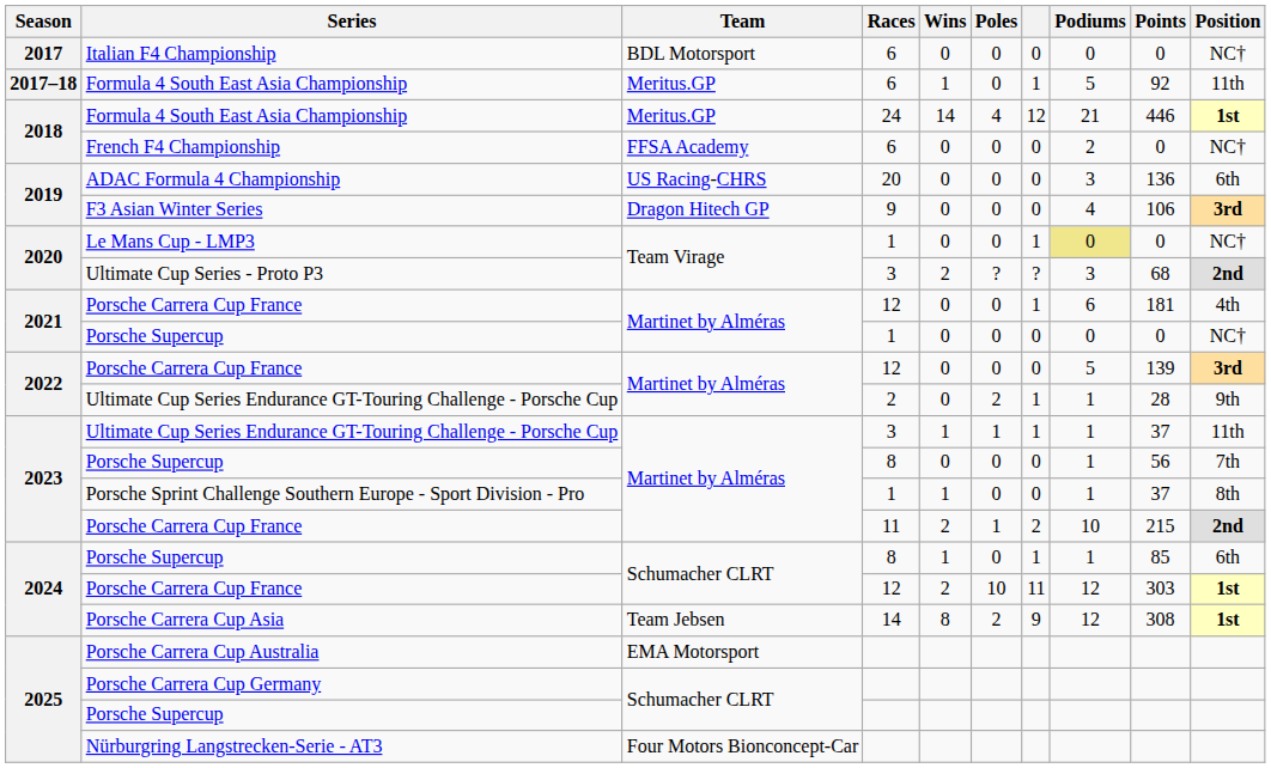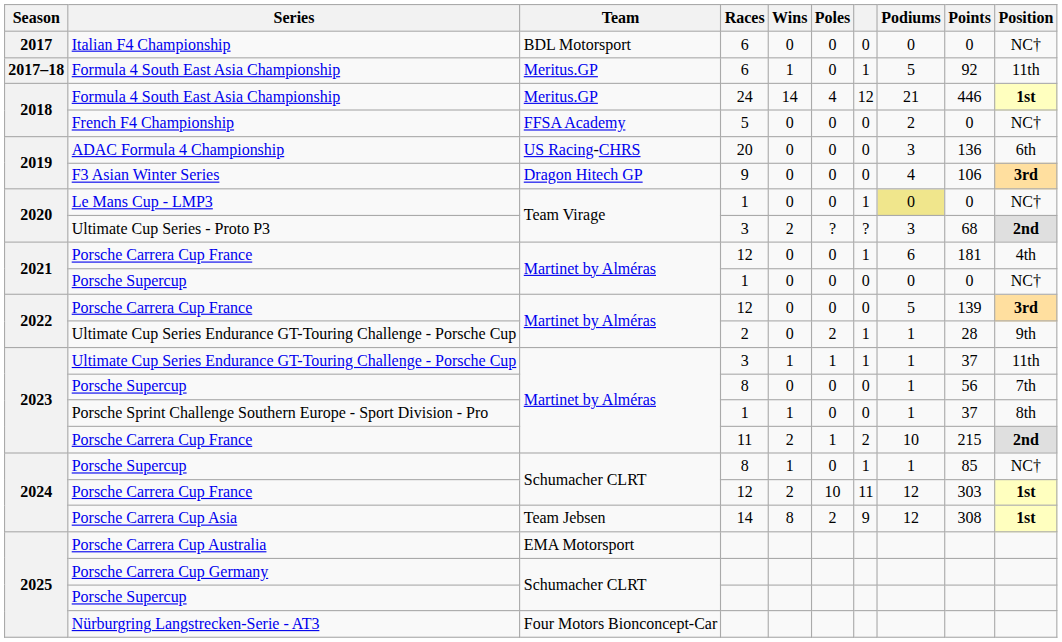 <table class="wikitable" style="font-size: 90%; text-align:center">
 <tr>
 <th>Season</th>
 <th>Series</th>
 <th>Team</th>
 <th>Races</th>
 <th>Wins</th>
 <th>Poles</th>
 <th></th>
 <th>Podiums</th>
 <th>Points</th>
 <th>Position</th>
 </tr>
 <tr>
 <th>2017</th>
 <td align=left><a href='#'>Italian F4 Championship</a></td>
 <td align=left>BDL Motorsport</td>
 <td>6</td>
 <td>0</td>
 <td>0</td>
 <td>0</td>
 <td>0</td>
 <td>0</td>
 <td>NC†</td>
 </tr>
 <tr>
 <th>2017–18</th>
 <td align=left><a href='#'>Formula 4 South East Asia Championship</a></td>
 <td align=left><a href='#'>Meritus.GP</a></td>
 <td>6</td>
 <td>1</td>
 <td>0</td>
 <td>1</td>
 <td>5</td>
 <td>92</td>
 <td>11th</td>
 </tr>
 <tr>
 <th rowspan="2">2018</th>
 <td align="left"><a href='#'>Formula 4 South East Asia Championship</a></td>
 <td align="left"><a href='#'>Meritus.GP</a></td>
 <td>24</td>
 <td>14</td>
 <td>4</td>
 <td>12</td>
 <td>21</td>
 <td>446</td>
 <td style="background:#FFFFBF;"><strong>1st</strong></td>
 </tr>
 <tr>
 <td align="left"><a href='#'>French F4 Championship</a></td>
 <td align="left"><a href='#'>FFSA Academy</a></td>
-<td>6</td>
+<td>5</td>
 <td>0</td>
 <td>0</td>
 <td>0</td>
 <td>2</td>
 <td>0</td>
 <td>NC†</td>
 </tr>
 <tr>
 <th rowspan="2">2019</th>
 <td align="left"><a href='#'>ADAC Formula 4 Championship</a></td>
 <td align="left"><a href='#'>US Racing</a>-<a href='#'>CHRS</a></td>
 <td>20</td>
 <td>0</td>
 <td>0</td>
 <td>0</td>
 <td>3</td>
 <td>136</td>
 <td>6th</td>
 </tr>
 <tr>
 <td align="left"><a href='#'>F3 Asian Winter Series</a></td>
 <td align="left"><a href='#'>Dragon Hitech GP</a></td>
 <td>9</td>
 <td>0</td>
 <td>0</td>
 <td>0</td>
 <td>4</td>
 <td>106</td>
 <td style="background:#FFDF9F;"><strong>3rd</strong></td>
 </tr>
 <tr>
 <th rowspan="2">2020</th>
 <td align=left><a href='#'>Le Mans Cup - LMP3</a></td>
 <td rowspan="2" align=left>Team Virage</td>
 <td>1</td>
 <td>0</td>
 <td>0</td>
 <td>1</td>
 <td style="background: khaki;">0</td>
 <td>0</td>
 <td>NC†</td>
 </tr>
 <tr>
 <td align="left">Ultimate Cup Series - Proto P3</td>
 <td>3</td>
 <td>2</td>
 <td>?</td>
 <td>?</td>
 <td>3</td>
 <td>68</td>
 <td align="center" style="background:#dfdfdf;"><strong>2nd</strong></td>
 </tr>
 <tr>
 <th rowspan="2">2021</th>
 <td align="left"><a href='#'>Porsche Carrera Cup France</a></td>
 <td rowspan="2" align="left"><a href='#'>Martinet by Alméras</a></td>
 <td>12</td>
 <td>0</td>
 <td>0</td>
 <td>1</td>
 <td>6</td>
 <td>181</td>
 <td align="center">4th</td>
 </tr>
 <tr>
 <td align=left><a href='#'>Porsche Supercup</a></td>
 <td>1</td>
 <td>0</td>
 <td>0</td>
 <td>0</td>
 <td>0</td>
 <td>0</td>
 <td>NC†</td>
 </tr>
 <tr>
 <th rowspan="2">2022</th>
 <td align=left><a href='#'>Porsche Carrera Cup France</a></td>
 <td rowspan="2" align=left><a href='#'>Martinet by Alméras</a></td>
 <td>12</td>
 <td>0</td>
 <td>0</td>
 <td>0</td>
 <td>5</td>
 <td>139</td>
 <td style="background:#FFDF9F;"><strong>3rd</strong></td>
 </tr>
 <tr>
 <td align=left>Ultimate Cup Series Endurance GT-Touring Challenge - Porsche Cup</td>
 <td>2</td>
 <td>0</td>
 <td>2</td>
 <td>1</td>
 <td>1</td>
 <td>28</td>
 <td>9th</td>
 </tr>
 <tr>
 <th rowspan="4">2023</th>
 <td align=left><a href='#'>Ultimate Cup Series Endurance GT-Touring Challenge - Porsche Cup</a></td>
 <td rowspan="4" align="left"><a href='#'>Martinet by Alméras</a></td>
 <td>3</td>
 <td>1</td>
 <td>1</td>
 <td>1</td>
 <td>1</td>
 <td>37</td>
 <td align="center">11th</td>
 </tr>
 <tr>
 <td align=left><a href='#'>Porsche Supercup</a></td>
 <td>8</td>
 <td>0</td>
 <td>0</td>
 <td>0</td>
 <td>1</td>
 <td>56</td>
 <td>7th</td>
 </tr>
 <tr>
 <td align=left>Porsche Sprint Challenge Southern Europe - Sport Division - Pro</td>
 <td>1</td>
 <td>1</td>
 <td>0</td>
 <td>0</td>
 <td>1</td>
 <td>37</td>
 <td>8th</td>
 </tr>
 <tr>
 <td align=left><a href='#'>Porsche Carrera Cup France</a></td>
 <td>11</td>
 <td>2</td>
 <td>1</td>
 <td>2</td>
 <td>10</td>
 <td>215</td>
 <td style="background:#DFDFDF;"><strong>2nd</strong></td>
 </tr>
 <tr>
 <th rowspan="3">2024</th>
 <td align=left><a href='#'>Porsche Supercup</a></td>
 <td rowspan="2" align=left>Schumacher CLRT</td>
 <td>8</td>
 <td>1</td>
 <td>0</td>
 <td>1</td>
 <td>1</td>
 <td>85</td>
-<td>6th</td>
+<td>NC†</td>
 </tr>
 <tr>
 <td align=left><a href='#'>Porsche Carrera Cup France</a></td>
 <td>12</td>
 <td>2</td>
 <td>10</td>
 <td>11</td>
 <td>12</td>
 <td>303</td>
 <td style="background:#FFFFBF;"><strong>1st</strong></td>
 </tr>
 <tr>
 <td align=left><a href='#'>Porsche Carrera Cup Asia</a></td>
 <td align=left>Team Jebsen</td>
 <td>14</td>
 <td>8</td>
 <td>2</td>
 <td>9</td>
 <td>12</td>
 <td>308</td>
 <td style="background:#FFFFBF;"><strong>1st</strong></td>
 </tr>
 <tr>
 <th rowspan="4">2025</th>
 <td align=left><a href='#'>Porsche Carrera Cup Australia</a></td>
 <td align=left>EMA Motorsport</td>
 <td></td>
 <td></td>
 <td></td>
 <td></td>
 <td></td>
 <td></td>
 <td></td>
 </tr>
 <tr>
 <td align=left><a href='#'>Porsche Carrera Cup Germany</a></td>
 <td rowspan="2" align="left">Schumacher CLRT</td>
 <td></td>
 <td></td>
 <td></td>
 <td></td>
 <td></td>
 <td></td>
 <td></td>
 </tr>
 <tr>
 <td align=left><a href='#'>Porsche Supercup</a></td>
 <td></td>
 <td></td>
 <td></td>
 <td></td>
 <td></td>
 <td></td>
 <td></td>
 </tr>
 <tr>
 <td align=left><a href='#'>Nürburgring Langstrecken-Serie - AT3</a></td>
 <td align=left>Four Motors Bionconcept-Car</td>
 <td></td>
 <td></td>
 <td></td>
 <td></td>
 <td></td>
 <td></td>
 <td></td>
 </tr>
 </table>
